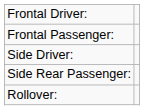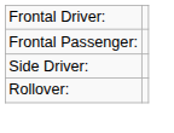 <table class="wikitable">
 <tr>
 <td>Frontal Driver:</td>
 <td></td>
 </tr>
 <tr>
 <td>Frontal Passenger:</td>
 <td></td>
 </tr>
 <tr>
 <td>Side Driver:</td>
 <td></td>
 </tr>
 <tr>
-<td>Side Rear Passenger:</td>
-<td></td>
-</tr>
-<tr>
 <td>Rollover:</td>
 <td></td>
 </tr>
 </table>
